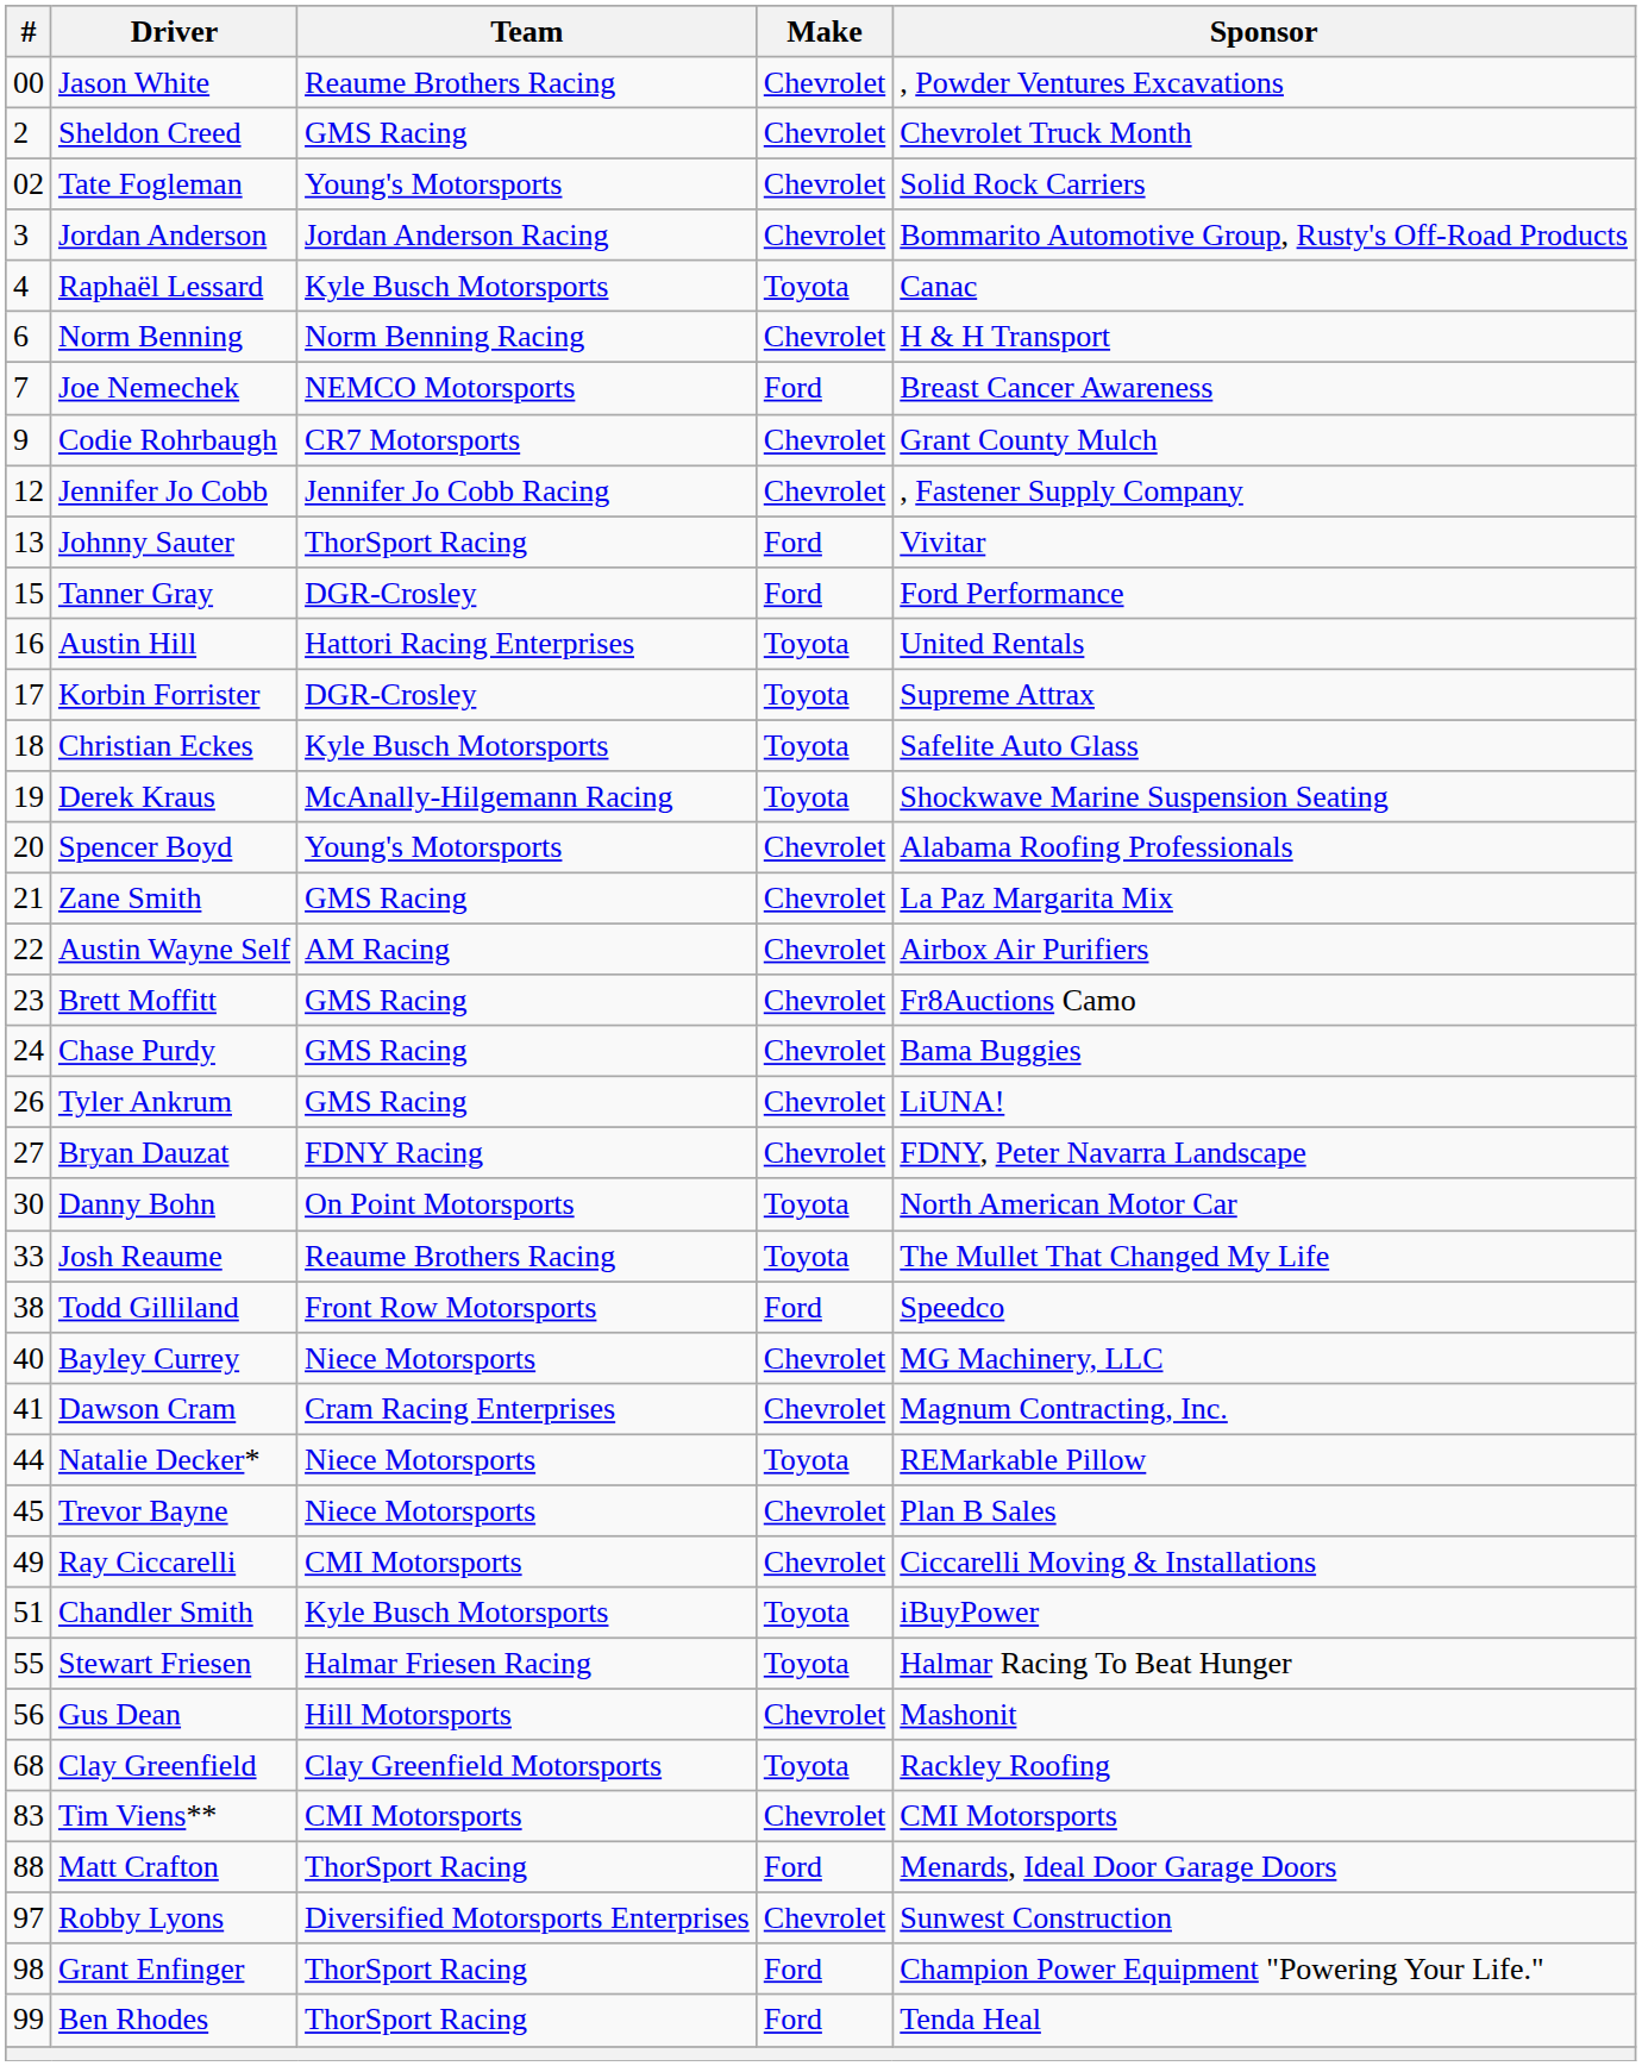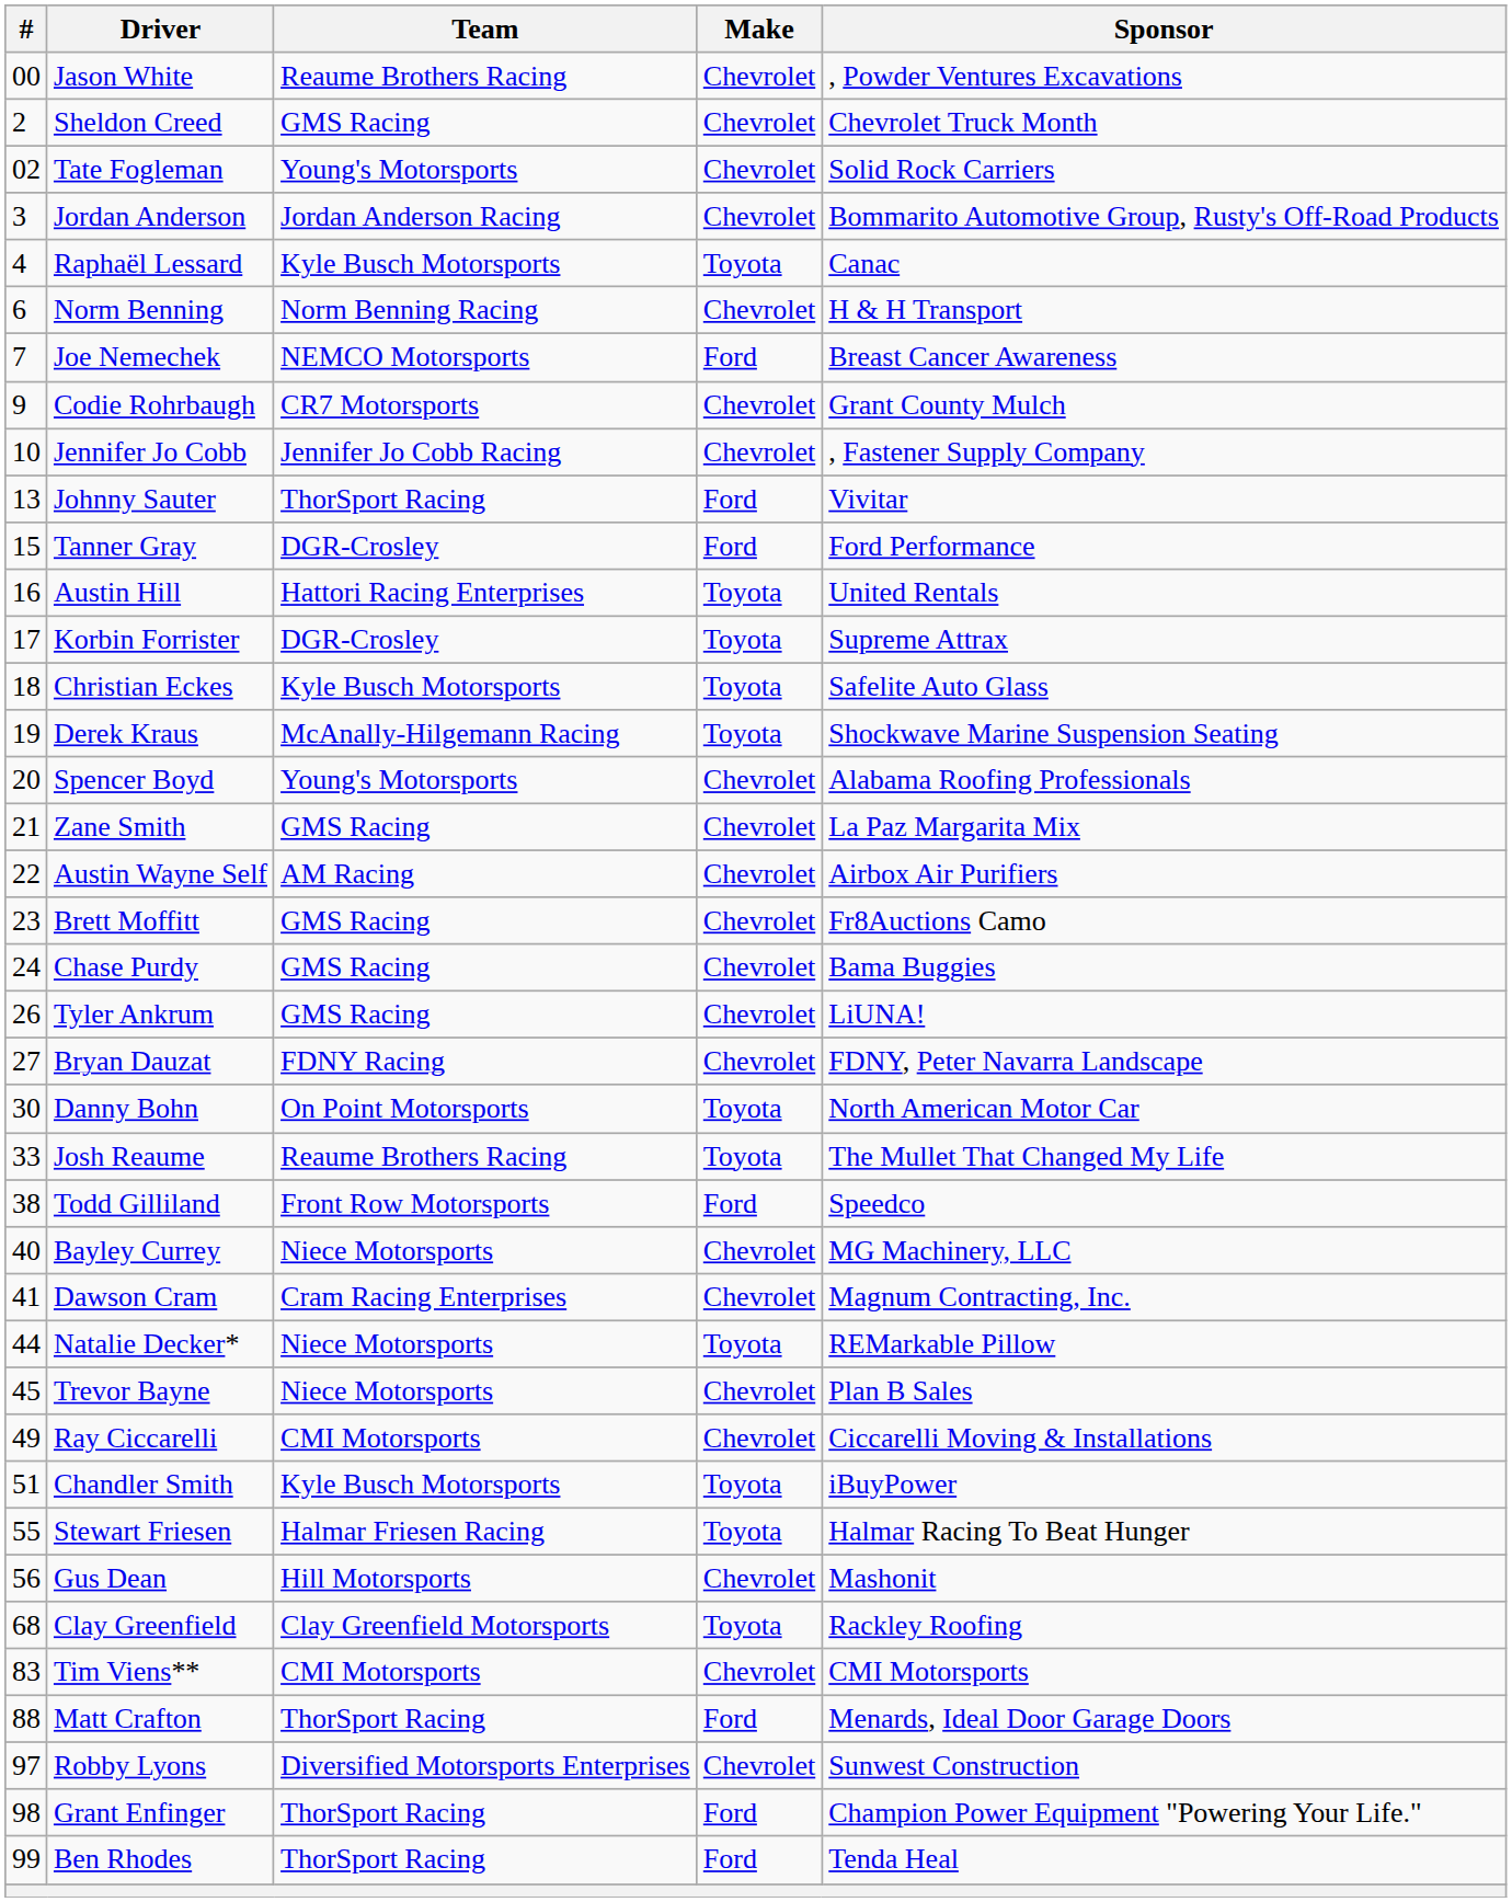 <table class="wikitable" style="font-size:95%">
 <tr>
 <th>#</th>
 <th>Driver</th>
 <th>Team</th>
 <th>Make</th>
 <th>Sponsor</th>
 </tr>
 <tr>
 <td>00</td>
 <td><a href='#'>Jason White</a></td>
 <td><a href='#'>Reaume Brothers Racing</a></td>
 <td><a href='#'>Chevrolet</a></td>
 <td>, <a href='#'>Powder Ventures Excavations</a></td>
 </tr>
 <tr>
 <td>2</td>
 <td><a href='#'>Sheldon Creed</a></td>
 <td><a href='#'>GMS Racing</a></td>
 <td><a href='#'>Chevrolet</a></td>
 <td><a href='#'>Chevrolet Truck Month</a></td>
 </tr>
 <tr>
 <td>02</td>
 <td><a href='#'>Tate Fogleman</a></td>
 <td><a href='#'>Young's Motorsports</a></td>
 <td><a href='#'>Chevrolet</a></td>
 <td><a href='#'>Solid Rock Carriers</a></td>
 </tr>
 <tr>
 <td>3</td>
 <td><a href='#'>Jordan Anderson</a></td>
 <td><a href='#'>Jordan Anderson Racing</a></td>
 <td><a href='#'>Chevrolet</a></td>
 <td><a href='#'>Bommarito Automotive Group</a>, <a href='#'>Rusty's Off-Road Products</a></td>
 </tr>
 <tr>
 <td>4</td>
 <td><a href='#'>Raphaël Lessard</a></td>
 <td><a href='#'>Kyle Busch Motorsports</a></td>
 <td><a href='#'>Toyota</a></td>
 <td><a href='#'>Canac</a></td>
 </tr>
 <tr>
 <td>6</td>
 <td><a href='#'>Norm Benning</a></td>
 <td><a href='#'>Norm Benning Racing</a></td>
 <td><a href='#'>Chevrolet</a></td>
 <td><a href='#'>H & H Transport</a></td>
 </tr>
 <tr>
 <td>7</td>
 <td><a href='#'>Joe Nemechek</a></td>
 <td><a href='#'>NEMCO Motorsports</a></td>
 <td><a href='#'>Ford</a></td>
 <td><a href='#'>Breast Cancer Awareness</a></td>
 </tr>
 <tr>
 <td>9</td>
 <td><a href='#'>Codie Rohrbaugh</a></td>
 <td><a href='#'>CR7 Motorsports</a></td>
 <td><a href='#'>Chevrolet</a></td>
 <td><a href='#'>Grant County Mulch</a></td>
 </tr>
 <tr>
-<td>12</td>
+<td>10</td>
 <td><a href='#'>Jennifer Jo Cobb</a></td>
 <td><a href='#'>Jennifer Jo Cobb Racing</a></td>
 <td><a href='#'>Chevrolet</a></td>
 <td>, <a href='#'>Fastener Supply Company</a></td>
 </tr>
 <tr>
 <td>13</td>
 <td><a href='#'>Johnny Sauter</a></td>
 <td><a href='#'>ThorSport Racing</a></td>
 <td><a href='#'>Ford</a></td>
 <td><a href='#'>Vivitar</a></td>
 </tr>
 <tr>
 <td>15</td>
 <td><a href='#'>Tanner Gray</a></td>
 <td><a href='#'>DGR-Crosley</a></td>
 <td><a href='#'>Ford</a></td>
 <td><a href='#'>Ford Performance</a></td>
 </tr>
 <tr>
 <td>16</td>
 <td><a href='#'>Austin Hill</a></td>
 <td><a href='#'>Hattori Racing Enterprises</a></td>
 <td><a href='#'>Toyota</a></td>
 <td><a href='#'>United Rentals</a></td>
 </tr>
 <tr>
 <td>17</td>
 <td><a href='#'>Korbin Forrister</a></td>
 <td><a href='#'>DGR-Crosley</a></td>
 <td><a href='#'>Toyota</a></td>
 <td><a href='#'>Supreme Attrax</a></td>
 </tr>
 <tr>
 <td>18</td>
 <td><a href='#'>Christian Eckes</a></td>
 <td><a href='#'>Kyle Busch Motorsports</a></td>
 <td><a href='#'>Toyota</a></td>
 <td><a href='#'>Safelite Auto Glass</a></td>
 </tr>
 <tr>
 <td>19</td>
 <td><a href='#'>Derek Kraus</a></td>
 <td><a href='#'>McAnally-Hilgemann Racing</a></td>
 <td><a href='#'>Toyota</a></td>
 <td><a href='#'>Shockwave Marine Suspension Seating</a></td>
 </tr>
 <tr>
 <td>20</td>
 <td><a href='#'>Spencer Boyd</a></td>
 <td><a href='#'>Young's Motorsports</a></td>
 <td><a href='#'>Chevrolet</a></td>
 <td><a href='#'>Alabama Roofing Professionals</a></td>
 </tr>
 <tr>
 <td>21</td>
 <td><a href='#'>Zane Smith</a></td>
 <td><a href='#'>GMS Racing</a></td>
 <td><a href='#'>Chevrolet</a></td>
 <td><a href='#'>La Paz Margarita Mix</a></td>
 </tr>
 <tr>
 <td>22</td>
 <td><a href='#'>Austin Wayne Self</a></td>
 <td><a href='#'>AM Racing</a></td>
 <td><a href='#'>Chevrolet</a></td>
 <td><a href='#'>Airbox Air Purifiers</a></td>
 </tr>
 <tr>
 <td>23</td>
 <td><a href='#'>Brett Moffitt</a></td>
 <td><a href='#'>GMS Racing</a></td>
 <td><a href='#'>Chevrolet</a></td>
 <td><a href='#'>Fr8Auctions</a> Camo</td>
 </tr>
 <tr>
 <td>24</td>
 <td><a href='#'>Chase Purdy</a></td>
 <td><a href='#'>GMS Racing</a></td>
 <td><a href='#'>Chevrolet</a></td>
 <td><a href='#'>Bama Buggies</a></td>
 </tr>
 <tr>
 <td>26</td>
 <td><a href='#'>Tyler Ankrum</a></td>
 <td><a href='#'>GMS Racing</a></td>
 <td><a href='#'>Chevrolet</a></td>
 <td><a href='#'>LiUNA!</a></td>
 </tr>
 <tr>
 <td>27</td>
 <td><a href='#'>Bryan Dauzat</a></td>
 <td><a href='#'>FDNY Racing</a></td>
 <td><a href='#'>Chevrolet</a></td>
 <td><a href='#'>FDNY</a>, <a href='#'>Peter Navarra Landscape</a></td>
 </tr>
 <tr>
 <td>30</td>
 <td><a href='#'>Danny Bohn</a></td>
 <td><a href='#'>On Point Motorsports</a></td>
 <td><a href='#'>Toyota</a></td>
 <td><a href='#'>North American Motor Car</a></td>
 </tr>
 <tr>
 <td>33</td>
 <td><a href='#'>Josh Reaume</a></td>
 <td><a href='#'>Reaume Brothers Racing</a></td>
 <td><a href='#'>Toyota</a></td>
 <td><a href='#'>The Mullet That Changed My Life</a></td>
 </tr>
 <tr>
 <td>38</td>
 <td><a href='#'>Todd Gilliland</a></td>
 <td><a href='#'>Front Row Motorsports</a></td>
 <td><a href='#'>Ford</a></td>
 <td><a href='#'>Speedco</a></td>
 </tr>
 <tr>
 <td>40</td>
 <td><a href='#'>Bayley Currey</a></td>
 <td><a href='#'>Niece Motorsports</a></td>
 <td><a href='#'>Chevrolet</a></td>
 <td><a href='#'>MG Machinery, LLC</a></td>
 </tr>
 <tr>
 <td>41</td>
 <td><a href='#'>Dawson Cram</a></td>
 <td><a href='#'>Cram Racing Enterprises</a></td>
 <td><a href='#'>Chevrolet</a></td>
 <td><a href='#'>Magnum Contracting, Inc.</a></td>
 </tr>
 <tr>
 <td>44</td>
 <td><a href='#'>Natalie Decker</a>*</td>
 <td><a href='#'>Niece Motorsports</a></td>
 <td><a href='#'>Toyota</a></td>
 <td><a href='#'>REMarkable Pillow</a></td>
 </tr>
 <tr>
 <td>45</td>
 <td><a href='#'>Trevor Bayne</a></td>
 <td><a href='#'>Niece Motorsports</a></td>
 <td><a href='#'>Chevrolet</a></td>
 <td><a href='#'>Plan B Sales</a></td>
 </tr>
 <tr>
 <td>49</td>
 <td><a href='#'>Ray Ciccarelli</a></td>
 <td><a href='#'>CMI Motorsports</a></td>
 <td><a href='#'>Chevrolet</a></td>
 <td><a href='#'>Ciccarelli Moving & Installations</a></td>
 </tr>
 <tr>
 <td>51</td>
 <td><a href='#'>Chandler Smith</a></td>
 <td><a href='#'>Kyle Busch Motorsports</a></td>
 <td><a href='#'>Toyota</a></td>
 <td><a href='#'>iBuyPower</a></td>
 </tr>
 <tr>
 <td>55</td>
 <td><a href='#'>Stewart Friesen</a></td>
 <td><a href='#'>Halmar Friesen Racing</a></td>
 <td><a href='#'>Toyota</a></td>
 <td><a href='#'>Halmar</a> Racing To Beat Hunger</td>
 </tr>
 <tr>
 <td>56</td>
 <td><a href='#'>Gus Dean</a></td>
 <td><a href='#'>Hill Motorsports</a></td>
 <td><a href='#'>Chevrolet</a></td>
 <td><a href='#'>Mashonit</a></td>
 </tr>
 <tr>
 <td>68</td>
 <td><a href='#'>Clay Greenfield</a></td>
 <td><a href='#'>Clay Greenfield Motorsports</a></td>
 <td><a href='#'>Toyota</a></td>
 <td><a href='#'>Rackley Roofing</a></td>
 </tr>
 <tr>
 <td>83</td>
 <td><a href='#'>Tim Viens</a>**</td>
 <td><a href='#'>CMI Motorsports</a></td>
 <td><a href='#'>Chevrolet</a></td>
 <td><a href='#'>CMI Motorsports</a></td>
 </tr>
 <tr>
 <td>88</td>
 <td><a href='#'>Matt Crafton</a></td>
 <td><a href='#'>ThorSport Racing</a></td>
 <td><a href='#'>Ford</a></td>
 <td><a href='#'>Menards</a>, <a href='#'>Ideal Door Garage Doors</a></td>
 </tr>
 <tr>
 <td>97</td>
 <td><a href='#'>Robby Lyons</a></td>
 <td><a href='#'>Diversified Motorsports Enterprises</a></td>
 <td><a href='#'>Chevrolet</a></td>
 <td><a href='#'>Sunwest Construction</a></td>
 </tr>
 <tr>
 <td>98</td>
 <td><a href='#'>Grant Enfinger</a></td>
 <td><a href='#'>ThorSport Racing</a></td>
 <td><a href='#'>Ford</a></td>
 <td><a href='#'>Champion Power Equipment</a> "Powering Your Life."</td>
 </tr>
 <tr>
 <td>99</td>
 <td><a href='#'>Ben Rhodes</a></td>
 <td><a href='#'>ThorSport Racing</a></td>
 <td><a href='#'>Ford</a></td>
 <td><a href='#'>Tenda Heal</a></td>
 </tr>
 <tr>
 <th colspan="5"></th>
 </tr>
 </table>
